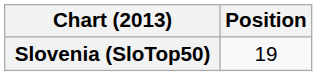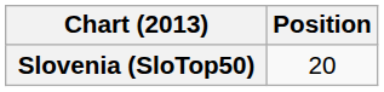 <table class="wikitable plainrowheaders sortable" style="text-align:center;">
 <tr>
 <th scope="col" width=160>Chart (2013)</th>
 <th scope="col">Position</th>
 </tr>
 <tr>
 <th scope="row">Slovenia (SloTop50)</th>
-<td>19</td>
+<td>20</td>
 </tr>
 </table>
